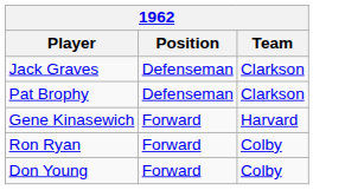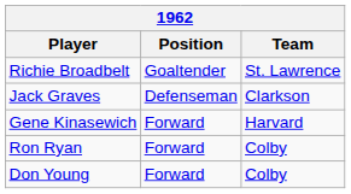 <table class="wikitable">
 <tr>
 <th colspan=3><a href='#'>1962</a></th>
 </tr>
 <tr>
 <th>Player</th>
 <th>Position</th>
 <th>Team</th>
 </tr>
 <tr>
-<td><a href='#'>Jack Graves</a></td>
-<td><a href='#'>Defenseman</a></td>
-<td><a href='#'>Clarkson</a></td>
+<td><a href='#'>Richie Broadbelt</a></td>
+<td><a href='#'>Goaltender</a></td>
+<td><a href='#'>St. Lawrence</a></td>
 </tr>
 <tr>
-<td><a href='#'>Pat Brophy</a></td>
+<td><a href='#'>Jack Graves</a></td>
 <td><a href='#'>Defenseman</a></td>
 <td><a href='#'>Clarkson</a></td>
 </tr>
 <tr>
 <td><a href='#'>Gene Kinasewich</a></td>
 <td><a href='#'>Forward</a></td>
 <td><a href='#'>Harvard</a></td>
 </tr>
 <tr>
 <td><a href='#'>Ron Ryan</a></td>
 <td><a href='#'>Forward</a></td>
 <td><a href='#'>Colby</a></td>
 </tr>
 <tr>
 <td><a href='#'>Don Young</a></td>
 <td><a href='#'>Forward</a></td>
 <td><a href='#'>Colby</a></td>
 </tr>
 </table>
